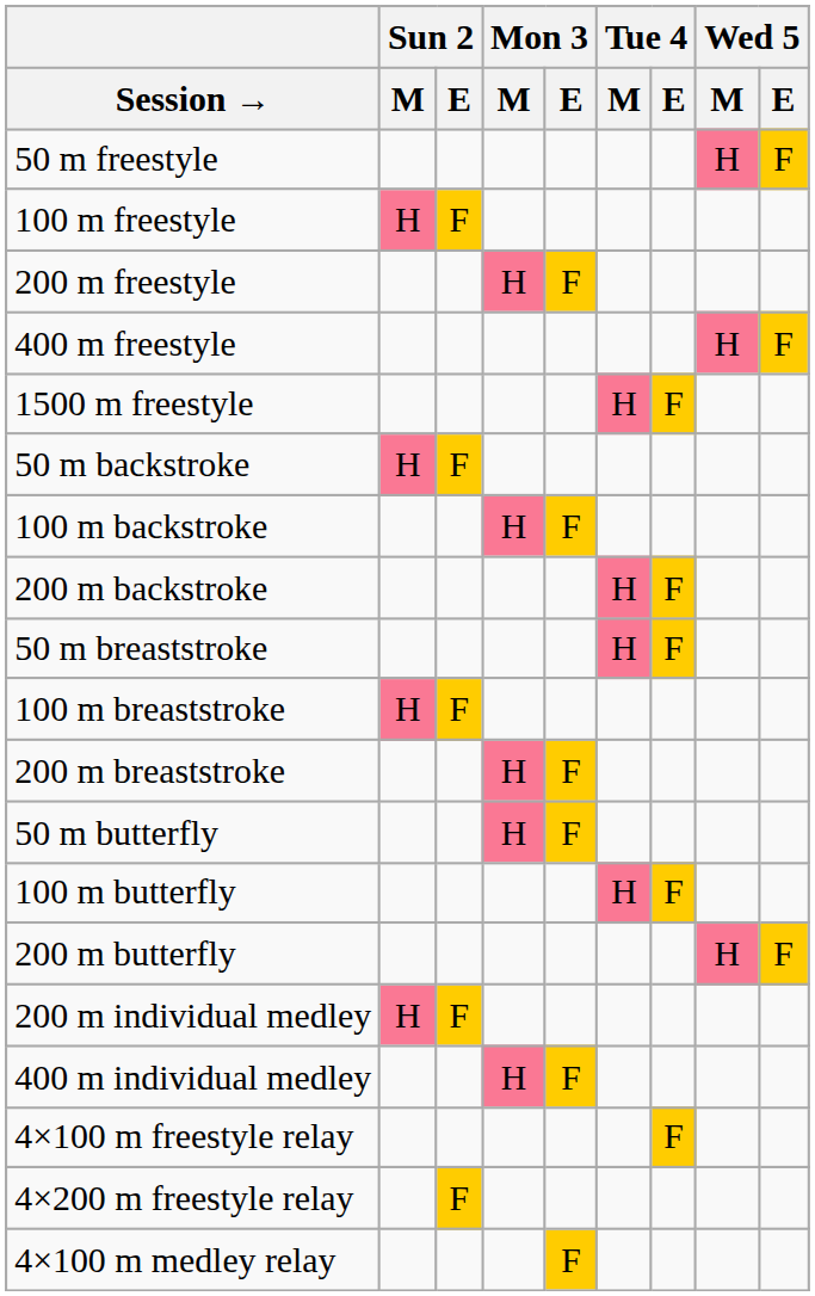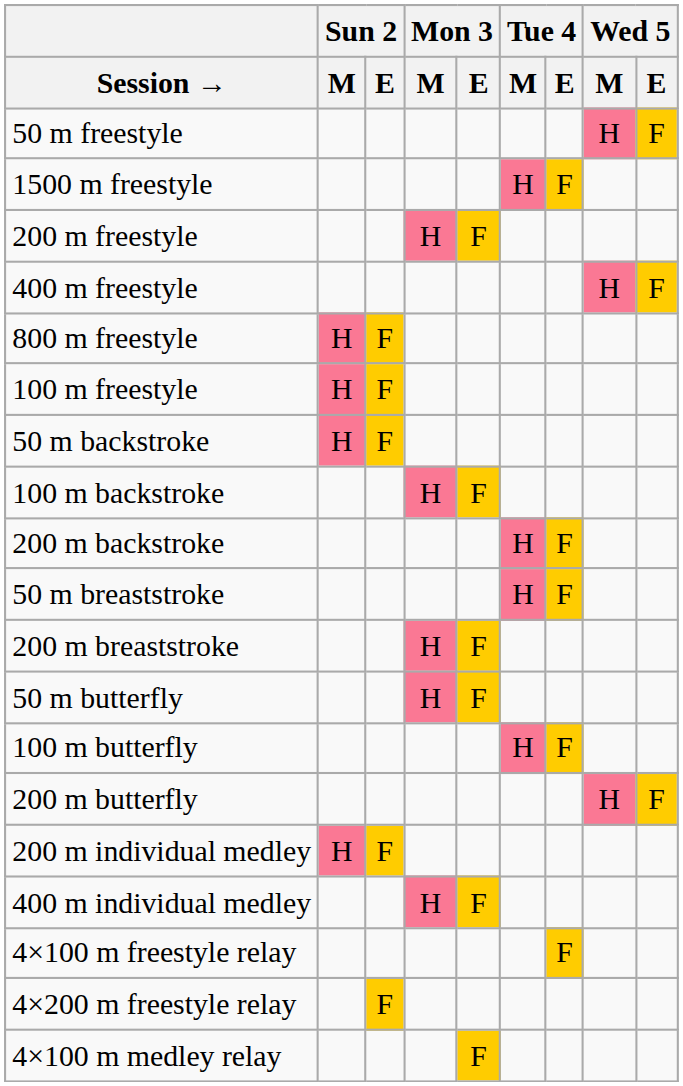 <table class="wikitable" style="margin:0.5em auto; font-size:90%; line-height:1.25em; text-align:center;">
 <tr>
 <th></th>
 <th colspan=2>Sun 2</th>
 <th colspan=2>Mon 3</th>
 <th colspan=2>Tue 4</th>
 <th colspan=2>Wed 5</th>
 </tr>
 <tr>
 <th>Session →</th>
 <th>M</th>
 <th>E</th>
 <th>M</th>
 <th>E</th>
 <th>M</th>
 <th>E</th>
 <th>M</th>
 <th>E</th>
 </tr>
 <tr>
 <td align=left>50 m freestyle</td>
 <td></td>
 <td></td>
 <td></td>
 <td></td>
 <td></td>
 <td></td>
 <td style="background-color:#FA7894;">H</td>
 <td style="background-color:#FFCC00;">F</td>
 </tr>
 <tr>
-<td align=left>100 m freestyle</td>
-<td style="background-color:#FA7894;">H</td>
-<td style="background-color:#FFCC00;">F</td>
+<td align=left>1500 m freestyle</td>
 <td></td>
 <td></td>
 <td></td>
 <td></td>
+<td style="background-color:#FA7894;">H</td>
+<td style="background-color:#FFCC00;">F</td>
 <td></td>
 <td></td>
 </tr>
 <tr>
 <td align=left>200 m freestyle</td>
 <td></td>
 <td></td>
 <td style="background-color:#FA7894;">H</td>
 <td style="background-color:#FFCC00;">F</td>
 <td></td>
 <td></td>
 <td></td>
 <td></td>
 </tr>
 <tr>
 <td align=left>400 m freestyle</td>
 <td></td>
 <td></td>
 <td></td>
 <td></td>
 <td></td>
 <td></td>
 <td style="background-color:#FA7894;">H</td>
 <td style="background-color:#FFCC00;">F</td>
 </tr>
 <tr>
-<td align=left>1500 m freestyle</td>
+<td align=left>800 m freestyle</td>
+<td style="background-color:#FA7894;">H</td>
+<td style="background-color:#FFCC00;">F</td>
 <td></td>
 <td></td>
 <td></td>
 <td></td>
+<td></td>
+<td></td>
+</tr>
+<tr>
+<td align=left>100 m freestyle</td>
 <td style="background-color:#FA7894;">H</td>
 <td style="background-color:#FFCC00;">F</td>
+<td></td>
+<td></td>
+<td></td>
+<td></td>
 <td></td>
 <td></td>
 </tr>
 <tr>
 <td align=left>50 m backstroke</td>
 <td style="background-color:#FA7894;">H</td>
 <td style="background-color:#FFCC00;">F</td>
 <td></td>
 <td></td>
 <td></td>
 <td></td>
 <td></td>
 <td></td>
 </tr>
 <tr>
 <td align=left>100 m backstroke</td>
 <td></td>
 <td></td>
 <td style="background-color:#FA7894;">H</td>
 <td style="background-color:#FFCC00;">F</td>
 <td></td>
 <td></td>
 <td></td>
 <td></td>
 </tr>
 <tr>
 <td align=left>200 m backstroke</td>
 <td></td>
 <td></td>
 <td></td>
 <td></td>
 <td style="background-color:#FA7894;">H</td>
 <td style="background-color:#FFCC00;">F</td>
 <td></td>
 <td></td>
 </tr>
 <tr>
 <td align=left>50 m breaststroke</td>
 <td></td>
 <td></td>
 <td></td>
 <td></td>
 <td style="background-color:#FA7894;">H</td>
 <td style="background-color:#FFCC00;">F</td>
-<td></td>
-<td></td>
-</tr>
-<tr>
-<td align=left>100 m breaststroke</td>
-<td style="background-color:#FA7894;">H</td>
-<td style="background-color:#FFCC00;">F</td>
-<td></td>
-<td></td>
-<td></td>
-<td></td>
 <td></td>
 <td></td>
 </tr>
 <tr>
 <td align=left>200 m breaststroke</td>
 <td></td>
 <td></td>
 <td style="background-color:#FA7894;">H</td>
 <td style="background-color:#FFCC00;">F</td>
 <td></td>
 <td></td>
 <td></td>
 <td></td>
 </tr>
 <tr>
 <td align=left>50 m butterfly</td>
 <td></td>
 <td></td>
 <td style="background-color:#FA7894;">H</td>
 <td style="background-color:#FFCC00;">F</td>
 <td></td>
 <td></td>
 <td></td>
 <td></td>
 </tr>
 <tr>
 <td align=left>100 m butterfly</td>
 <td></td>
 <td></td>
 <td></td>
 <td></td>
 <td style="background-color:#FA7894;">H</td>
 <td style="background-color:#FFCC00;">F</td>
 <td></td>
 <td></td>
 </tr>
 <tr>
 <td align=left>200 m butterfly</td>
 <td></td>
 <td></td>
 <td></td>
 <td></td>
 <td></td>
 <td></td>
 <td style="background-color:#FA7894;">H</td>
 <td style="background-color:#FFCC00;">F</td>
 </tr>
 <tr>
 <td align=left>200 m individual medley</td>
 <td style="background-color:#FA7894;">H</td>
 <td style="background-color:#FFCC00;">F</td>
 <td></td>
 <td></td>
 <td></td>
 <td></td>
 <td></td>
 <td></td>
 </tr>
 <tr>
 <td align=left>400 m individual medley</td>
 <td></td>
 <td></td>
 <td style="background-color:#FA7894;">H</td>
 <td style="background-color:#FFCC00;">F</td>
 <td></td>
 <td></td>
 <td></td>
 <td></td>
 </tr>
 <tr>
 <td align=left>4×100 m freestyle relay</td>
 <td></td>
 <td></td>
 <td></td>
 <td></td>
 <td></td>
 <td style="background-color:#FFCC00;">F</td>
 <td></td>
 <td></td>
 </tr>
 <tr>
 <td align=left>4×200 m freestyle relay</td>
 <td></td>
 <td style="background-color:#FFCC00;">F</td>
 <td></td>
 <td></td>
 <td></td>
 <td></td>
 <td></td>
 <td></td>
 </tr>
 <tr>
 <td align=left>4×100 m medley relay</td>
 <td></td>
 <td></td>
 <td></td>
 <td style="background-color:#FFCC00;">F</td>
 <td></td>
 <td></td>
 <td></td>
 <td></td>
 </tr>
 </table>
